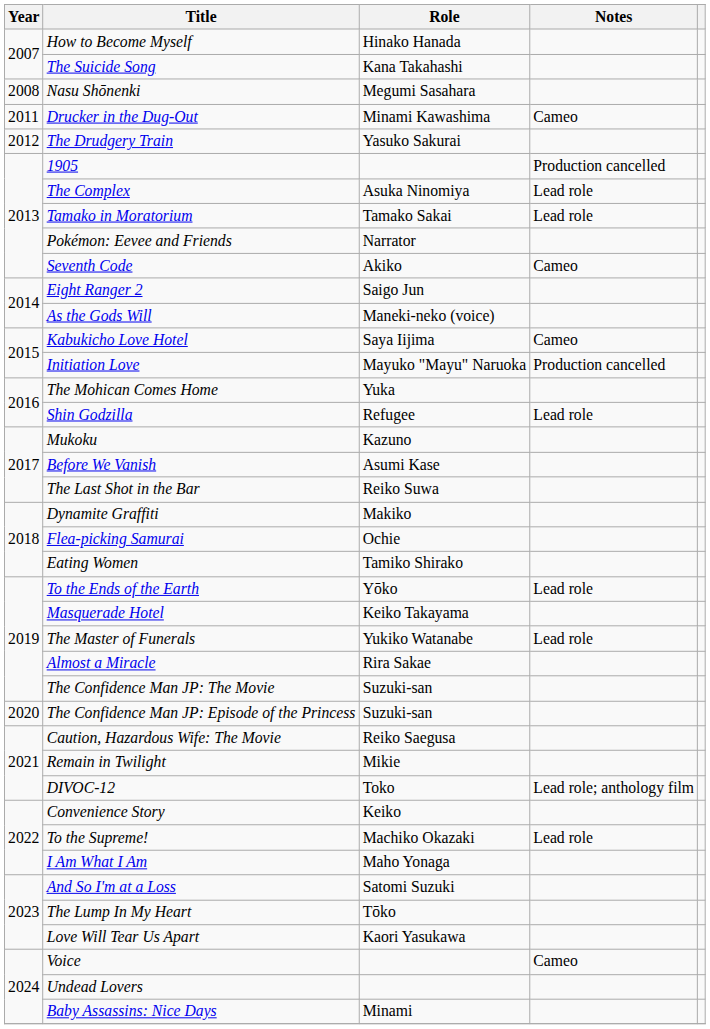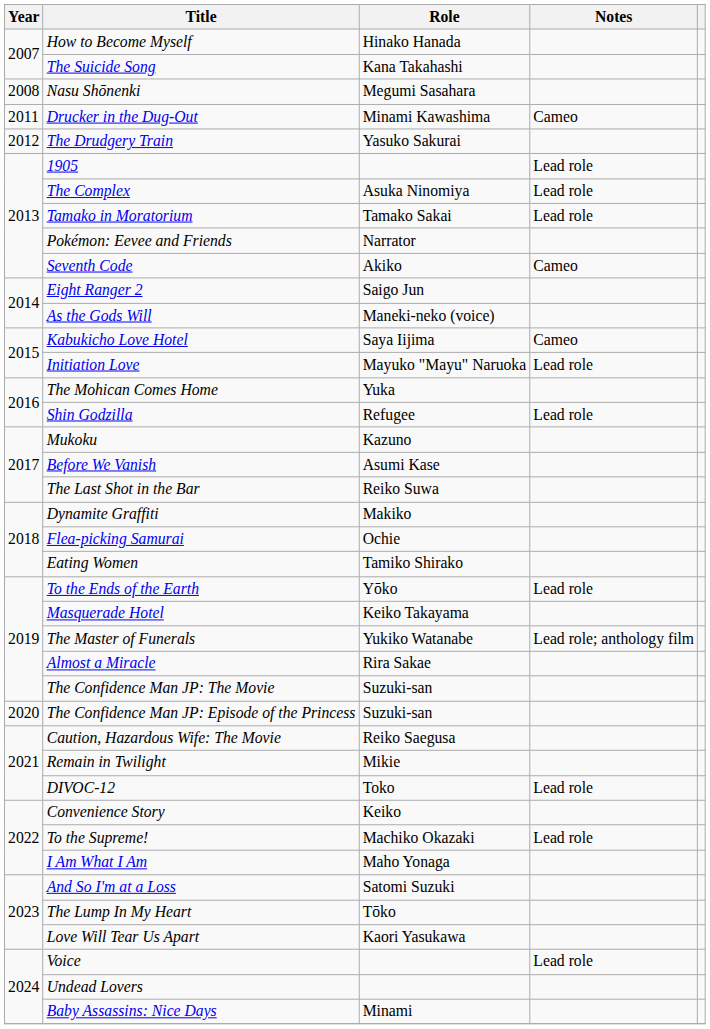 <table class="wikitable sortable">
 <tr>
 <th>Year</th>
 <th>Title</th>
 <th>Role</th>
 <th>Notes</th>
 <th class="unsortable"></th>
 </tr>
 <tr>
 <td rowspan="2">2007</td>
 <td><em>How to Become Myself</em></td>
 <td>Hinako Hanada</td>
 <td></td>
 <td></td>
 </tr>
 <tr>
 <td><em><a href='#'>The Suicide Song</a></em></td>
 <td>Kana Takahashi</td>
 <td></td>
 <td></td>
 </tr>
 <tr>
 <td>2008</td>
 <td><em>Nasu Shōnenki</em></td>
 <td>Megumi Sasahara</td>
 <td></td>
 <td></td>
 </tr>
 <tr>
 <td>2011</td>
 <td><em><a href='#'>Drucker in the Dug-Out</a></em></td>
 <td>Minami Kawashima</td>
 <td>Cameo</td>
 <td></td>
 </tr>
 <tr>
 <td>2012</td>
 <td><a href='#'><em>The Drudgery Train</em></a></td>
 <td>Yasuko Sakurai</td>
 <td></td>
 <td></td>
 </tr>
 <tr>
 <td rowspan="5">2013</td>
 <td><em><a href='#'>1905</a></em></td>
 <td></td>
-<td>Production cancelled</td>
+<td>Lead role</td>
 <td></td>
 </tr>
 <tr>
 <td><em><a href='#'>The Complex</a></em></td>
 <td>Asuka Ninomiya</td>
 <td>Lead role</td>
 <td></td>
 </tr>
 <tr>
 <td><em><a href='#'>Tamako in Moratorium</a></em></td>
 <td>Tamako Sakai</td>
 <td>Lead role</td>
 <td></td>
 </tr>
 <tr>
 <td><em>Pokémon: Eevee and Friends</em></td>
 <td>Narrator</td>
 <td></td>
 <td></td>
 </tr>
 <tr>
 <td><em><a href='#'>Seventh Code</a></em></td>
 <td>Akiko</td>
 <td>Cameo</td>
 <td></td>
 </tr>
 <tr>
 <td rowspan="2">2014</td>
 <td><em><a href='#'>Eight Ranger 2</a></em></td>
 <td>Saigo Jun</td>
 <td></td>
 <td></td>
 </tr>
 <tr>
 <td><em><a href='#'>As the Gods Will</a></em></td>
 <td>Maneki-neko (voice)</td>
 <td></td>
 <td></td>
 </tr>
 <tr>
 <td rowspan="2">2015</td>
 <td><em><a href='#'>Kabukicho Love Hotel</a></em></td>
 <td>Saya Iijima</td>
 <td>Cameo</td>
 <td></td>
 </tr>
 <tr>
 <td><em><a href='#'>Initiation Love</a></em></td>
 <td>Mayuko "Mayu" Naruoka</td>
-<td>Production cancelled</td>
+<td>Lead role</td>
 <td></td>
 </tr>
 <tr>
 <td rowspan="2">2016</td>
 <td><em>The Mohican Comes Home</em></td>
 <td>Yuka</td>
 <td></td>
 <td></td>
 </tr>
 <tr>
 <td><em><a href='#'>Shin Godzilla</a></em></td>
 <td>Refugee</td>
 <td>Lead role</td>
 <td></td>
 </tr>
 <tr>
 <td rowspan="3">2017</td>
 <td><em>Mukoku</em></td>
 <td>Kazuno</td>
 <td></td>
 <td></td>
 </tr>
 <tr>
 <td><em><a href='#'>Before We Vanish</a></em></td>
 <td>Asumi Kase</td>
 <td></td>
 <td></td>
 </tr>
 <tr>
 <td><em>The Last Shot in the Bar</em></td>
 <td>Reiko Suwa</td>
 <td></td>
 <td></td>
 </tr>
 <tr>
 <td rowspan="3">2018</td>
 <td><em>Dynamite Graffiti</em></td>
 <td>Makiko</td>
 <td></td>
 <td></td>
 </tr>
 <tr>
 <td><em><a href='#'>Flea-picking Samurai</a></em></td>
 <td>Ochie</td>
 <td></td>
 <td></td>
 </tr>
 <tr>
 <td><em>Eating Women</em></td>
 <td>Tamiko Shirako</td>
 <td></td>
 <td></td>
 </tr>
 <tr>
 <td rowspan="5">2019</td>
 <td><em><a href='#'>To the Ends of the Earth</a></em></td>
 <td>Yōko</td>
 <td>Lead role</td>
 <td></td>
 </tr>
 <tr>
 <td><em><a href='#'>Masquerade Hotel</a></em></td>
 <td>Keiko Takayama</td>
 <td></td>
 <td></td>
 </tr>
 <tr>
 <td><em>The Master of Funerals</em></td>
 <td>Yukiko Watanabe</td>
-<td>Lead role</td>
+<td>Lead role; anthology film</td>
 <td></td>
 </tr>
 <tr>
 <td><em><a href='#'>Almost a Miracle</a></em></td>
 <td>Rira Sakae</td>
 <td></td>
 <td></td>
 </tr>
 <tr>
 <td><em>The Confidence Man JP: The Movie</em></td>
 <td>Suzuki-san</td>
 <td></td>
 <td></td>
 </tr>
 <tr>
 <td>2020</td>
 <td><em>The Confidence Man JP: Episode of the Princess</em></td>
 <td>Suzuki-san</td>
 <td></td>
 <td></td>
 </tr>
 <tr>
 <td rowspan="3">2021</td>
 <td><em>Caution, Hazardous Wife: The Movie</em></td>
 <td>Reiko Saegusa</td>
 <td></td>
 <td></td>
 </tr>
 <tr>
 <td><em>Remain in Twilight</em></td>
 <td>Mikie</td>
 <td></td>
 <td></td>
 </tr>
 <tr>
 <td><em>DIVOC-12</em></td>
 <td>Toko</td>
-<td>Lead role; anthology film</td>
+<td>Lead role</td>
 <td></td>
 </tr>
 <tr>
 <td rowspan="3">2022</td>
 <td><em>Convenience Story</em></td>
 <td>Keiko</td>
 <td></td>
 <td></td>
 </tr>
 <tr>
 <td><em>To the Supreme!</em></td>
 <td>Machiko Okazaki</td>
 <td>Lead role</td>
 <td></td>
 </tr>
 <tr>
 <td><em><a href='#'>I Am What I Am</a></em></td>
 <td>Maho Yonaga</td>
 <td></td>
 <td></td>
 </tr>
 <tr>
 <td rowspan=3>2023</td>
 <td><em><a href='#'>And So I'm at a Loss</a></em></td>
 <td>Satomi Suzuki</td>
 <td></td>
 <td></td>
 </tr>
 <tr>
 <td><em>The Lump In My Heart </em></td>
 <td>Tōko</td>
 <td></td>
 <td></td>
 </tr>
 <tr>
 <td><em>Love Will Tear Us Apart</em></td>
 <td>Kaori Yasukawa</td>
 <td></td>
 <td></td>
 </tr>
 <tr>
 <td rowspan=3>2024</td>
 <td><em>Voice</em></td>
 <td></td>
-<td>Cameo</td>
+<td>Lead role</td>
 <td></td>
 </tr>
 <tr>
 <td><em>Undead Lovers</em></td>
 <td></td>
 <td></td>
 <td></td>
 </tr>
 <tr>
 <td><em><a href='#'>Baby Assassins: Nice Days</a></em></td>
 <td>Minami</td>
 <td></td>
 <td></td>
 </tr>
 <tr>
 </tr>
 </table>
